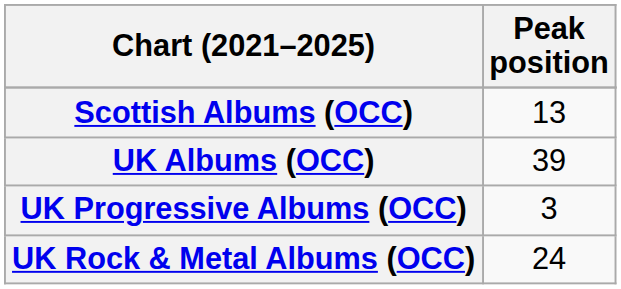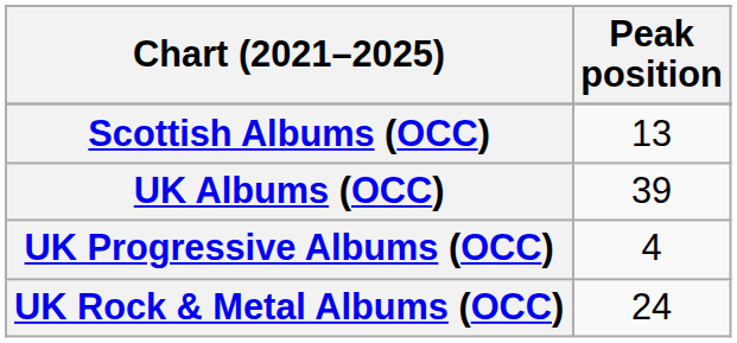 <table class="wikitable sortable plainrowheaders" style="text-align:center">
 <tr>
 <th scope="col">Chart (2021–2025)</th>
 <th scope="col">Peak<br>position</th>
 </tr>
 <tr>
 </tr>
 <tr>
 <th scope="row"><a href='#'>Scottish Albums</a> (<a href='#'>OCC</a>)</th>
 <td>13</td>
 </tr>
 <tr>
 <th scope="row"><a href='#'>UK Albums</a> (<a href='#'>OCC</a>)</th>
 <td>39</td>
 </tr>
 <tr>
 <th scope="row"><a href='#'>UK Progressive Albums</a> (<a href='#'>OCC</a>)</th>
-<td>3</td>
+<td>4</td>
 </tr>
 <tr>
 <th scope="row"><a href='#'>UK Rock & Metal Albums</a> (<a href='#'>OCC</a>)</th>
 <td>24</td>
 </tr>
 </table>
